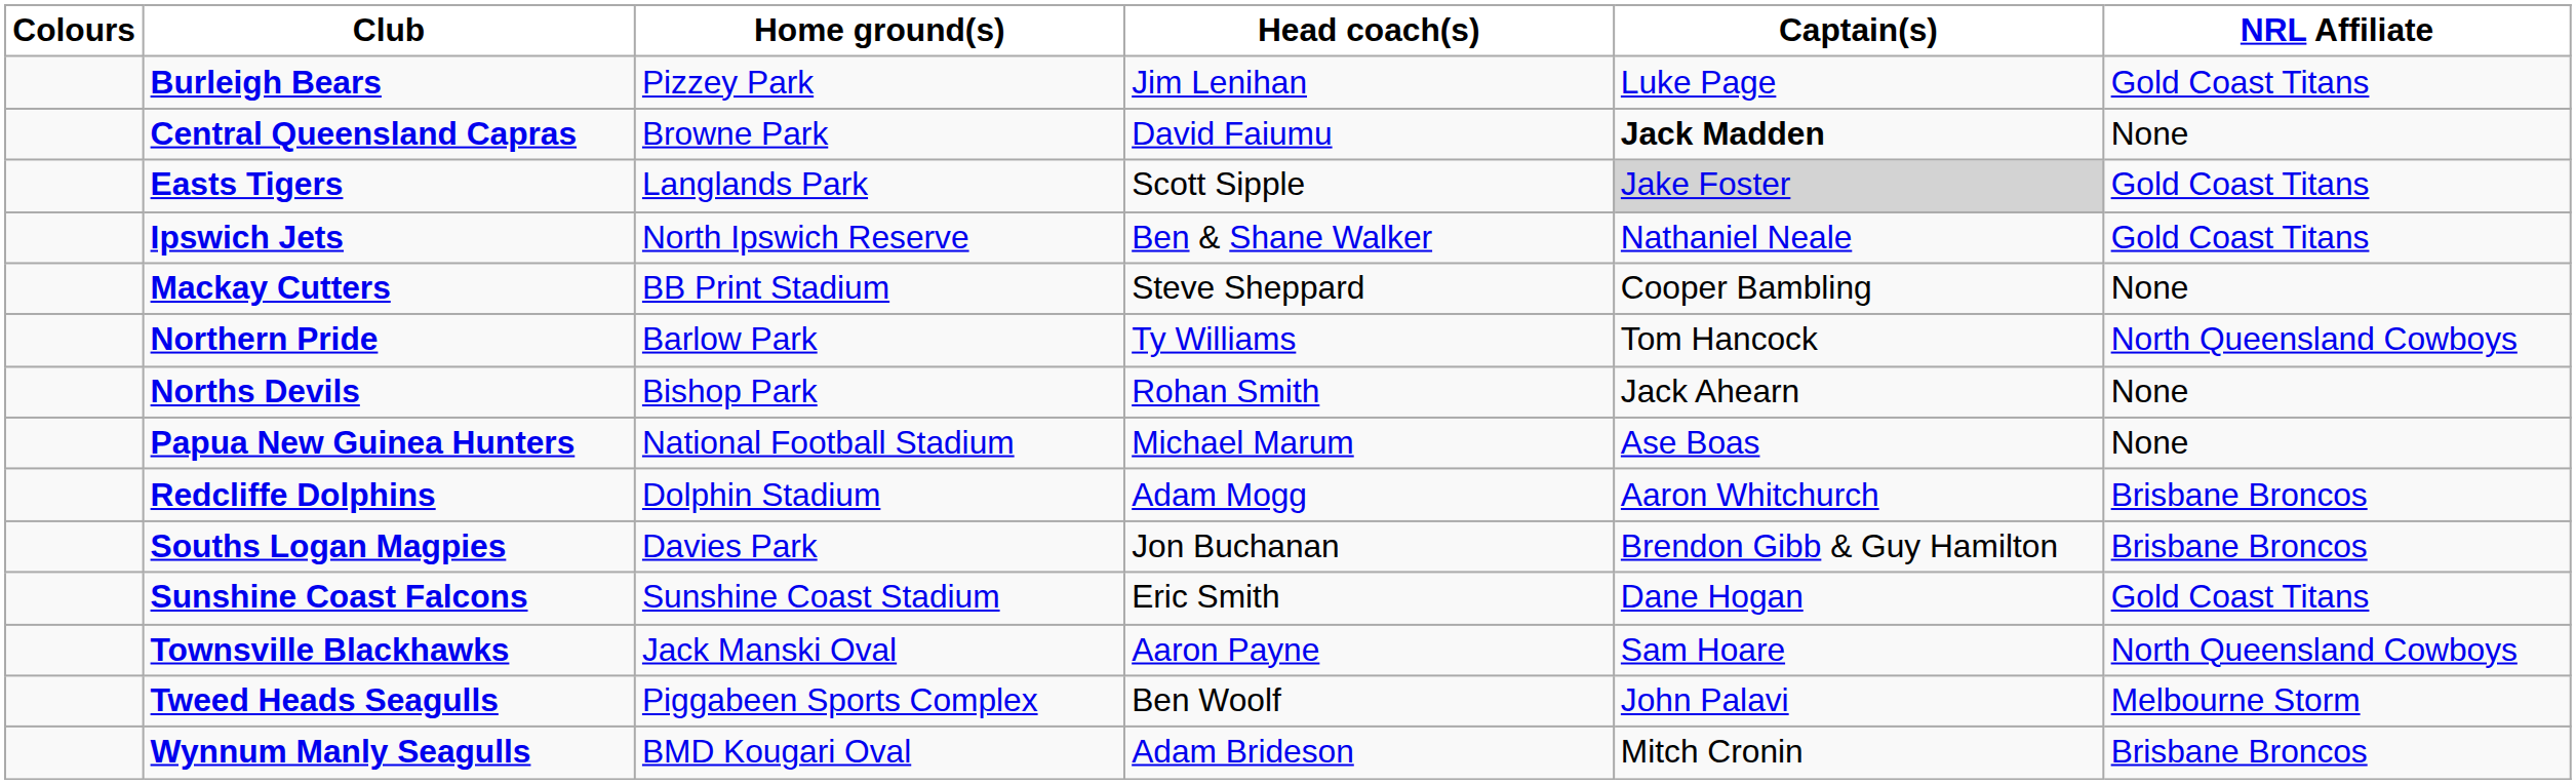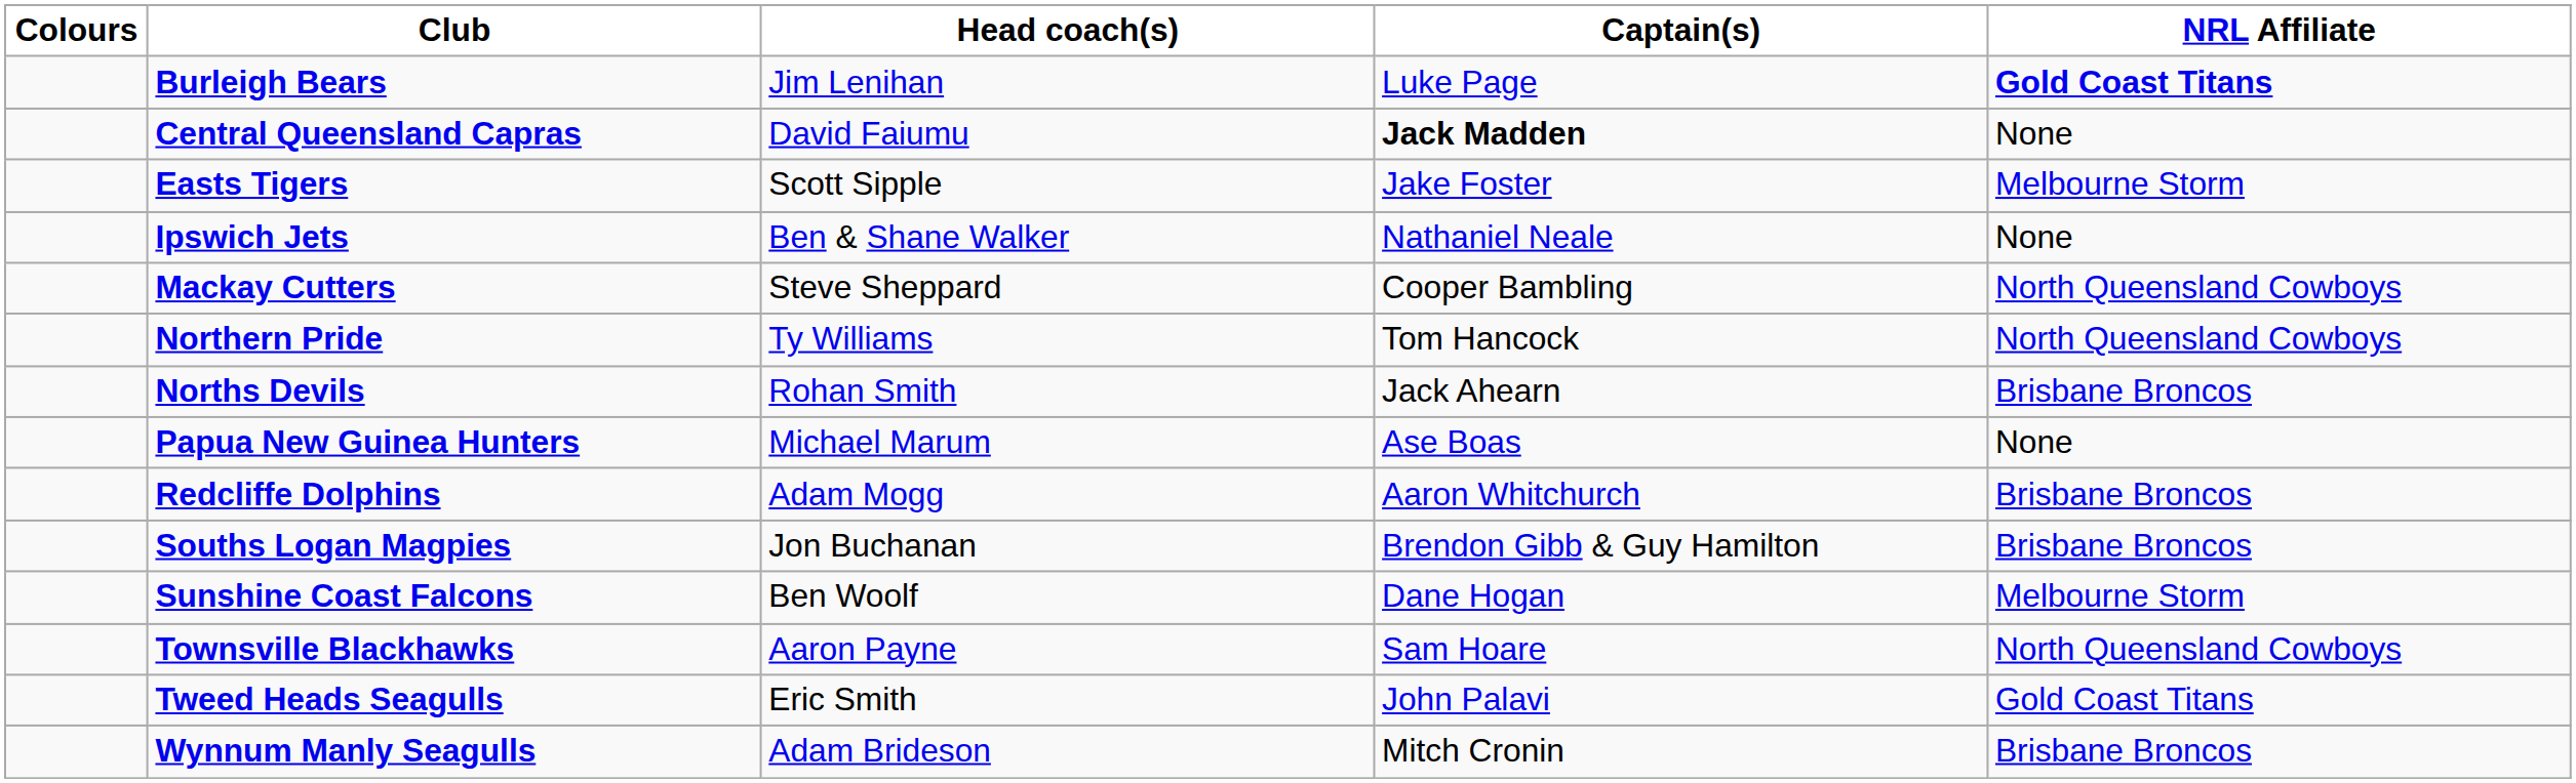 <table class="wikitable" style="width:100%; text-align:left">
 <tr>
 <th style="background:white; width:1%">Colours</th>
 <th style="background:white; width:20%">Club</th>
-<th style="background:white; width:20%">Home ground(s)</th>
 <th style="background:white; width:20%">Head coach(s)</th>
 <th style="background:white; width:20%">Captain(s)</th>
 <th style="background:white; width:19%"><a href='#'>NRL</a> Affiliate</th>
 </tr>
 <tr>
 <td></td>
 <td><strong><a href='#'>Burleigh Bears</a></strong></td>
-<td><a href='#'>Pizzey Park</a></td>
 <td><a href='#'>Jim Lenihan</a></td>
 <td><a href='#'>Luke Page</a></td>
-<td> <a href='#'>Gold Coast Titans</a></td>
+<td><strong> <a href='#'>Gold Coast Titans</a></strong></td>
 </tr>
 <tr>
 <td></td>
 <td><strong><a href='#'>Central Queensland Capras</a></strong></td>
-<td><a href='#'>Browne Park</a></td>
 <td><a href='#'>David Faiumu</a></td>
 <td><strong>Jack Madden</strong></td>
 <td>None</td>
 </tr>
 <tr>
 <td></td>
 <td><strong><a href='#'>Easts Tigers</a></strong></td>
-<td><a href='#'>Langlands Park</a></td>
 <td>Scott Sipple</td>
-<td style="background: lightgrey;"><a href='#'>Jake Foster</a></td>
-<td> <a href='#'>Gold Coast Titans</a></td>
+<td><a href='#'>Jake Foster</a></td>
+<td> <a href='#'>Melbourne Storm</a></td>
 </tr>
 <tr>
 <td></td>
 <td><strong><a href='#'>Ipswich Jets</a></strong></td>
-<td><a href='#'>North Ipswich Reserve</a></td>
 <td><a href='#'>Ben</a> & <a href='#'>Shane Walker</a></td>
 <td><a href='#'>Nathaniel Neale</a></td>
-<td> <a href='#'>Gold Coast Titans</a></td>
+<td>None</td>
 </tr>
 <tr>
 <td></td>
 <td><strong><a href='#'>Mackay Cutters</a></strong></td>
-<td><a href='#'>BB Print Stadium</a></td>
 <td>Steve Sheppard</td>
 <td>Cooper Bambling</td>
-<td>None</td>
+<td> <a href='#'>North Queensland Cowboys</a></td>
 </tr>
 <tr>
 <td></td>
 <td><strong><a href='#'>Northern Pride</a></strong></td>
-<td><a href='#'>Barlow Park</a></td>
 <td><a href='#'>Ty Williams</a></td>
 <td>Tom Hancock</td>
 <td> <a href='#'>North Queensland Cowboys</a></td>
 </tr>
 <tr>
 <td></td>
 <td><strong><a href='#'>Norths Devils</a></strong></td>
-<td><a href='#'>Bishop Park</a></td>
 <td><a href='#'>Rohan Smith</a></td>
 <td>Jack Ahearn</td>
-<td>None</td>
+<td> <a href='#'>Brisbane Broncos</a></td>
 </tr>
 <tr>
 <td></td>
 <td><strong><a href='#'>Papua New Guinea Hunters</a></strong></td>
-<td><a href='#'>National Football Stadium</a></td>
 <td><a href='#'>Michael Marum</a></td>
 <td><a href='#'>Ase Boas</a></td>
 <td>None</td>
 </tr>
 <tr>
 <td></td>
 <td><strong><a href='#'>Redcliffe Dolphins</a></strong></td>
-<td><a href='#'>Dolphin Stadium</a></td>
 <td><a href='#'>Adam Mogg</a></td>
 <td><a href='#'>Aaron Whitchurch</a></td>
 <td> <a href='#'>Brisbane Broncos</a></td>
 </tr>
 <tr>
 <td></td>
 <td><strong><a href='#'>Souths Logan Magpies</a></strong></td>
-<td><a href='#'>Davies Park</a></td>
 <td>Jon Buchanan</td>
 <td><a href='#'>Brendon Gibb</a> & Guy Hamilton</td>
 <td> <a href='#'>Brisbane Broncos</a></td>
 </tr>
 <tr>
 <td></td>
 <td><strong><a href='#'>Sunshine Coast Falcons</a></strong></td>
-<td><a href='#'>Sunshine Coast Stadium</a></td>
-<td>Eric Smith</td>
+<td>Ben Woolf</td>
 <td><a href='#'>Dane Hogan</a></td>
-<td> <a href='#'>Gold Coast Titans</a></td>
+<td> <a href='#'>Melbourne Storm</a></td>
 </tr>
 <tr>
 <td></td>
 <td><strong><a href='#'>Townsville Blackhawks</a></strong></td>
-<td><a href='#'>Jack Manski Oval</a></td>
 <td><a href='#'>Aaron Payne</a></td>
 <td><a href='#'>Sam Hoare</a></td>
 <td> <a href='#'>North Queensland Cowboys</a></td>
 </tr>
 <tr>
 <td></td>
 <td><strong><a href='#'>Tweed Heads Seagulls</a></strong></td>
-<td><a href='#'>Piggabeen Sports Complex</a></td>
-<td>Ben Woolf</td>
+<td>Eric Smith</td>
 <td><a href='#'>John Palavi</a></td>
-<td> <a href='#'>Melbourne Storm</a></td>
+<td> <a href='#'>Gold Coast Titans</a></td>
 </tr>
 <tr>
 <td></td>
 <td><strong><a href='#'>Wynnum Manly Seagulls</a></strong></td>
-<td><a href='#'>BMD Kougari Oval</a></td>
 <td><a href='#'>Adam Brideson</a></td>
 <td>Mitch Cronin</td>
 <td> <a href='#'>Brisbane Broncos</a></td>
 </tr>
 </table>
